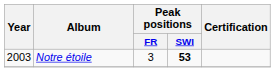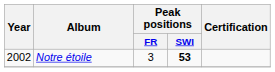 <table class="wikitable">
 <tr>
 <th align="center" rowspan="2" width="10">Year</th>
 <th align="center" rowspan="2" width="140">Album</th>
 <th align="center" colspan="2" width="20">Peak positions</th>
 <th align="center" rowspan="2" width="70">Certification</th>
 </tr>
 <tr>
 <th scope="col" style="width:3em;font-size:90%;"><a href='#'>FR</a><br></th>
 <th scope="col" style="width:3em;font-size:90%;"><a href='#'>SWI</a><br></th>
 </tr>
 <tr>
-<td style="text-align:center;">2003</td>
+<td style="text-align:center;">2002</td>
 <td><em><a href='#'>Notre étoile</a></em></td>
 <td style="text-align:center;">3</td>
 <td style="text-align:center;"><strong>53</strong></td>
 <td style="text-align:center;"></td>
 </tr>
 <tr>
 </tr>
 </table>
